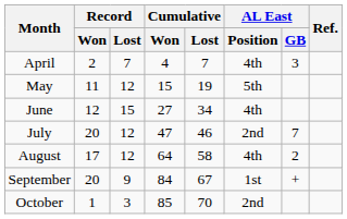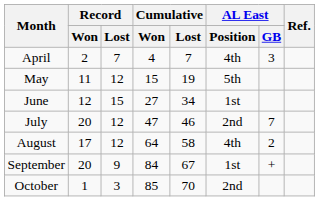 <table class="wikitable" style="text-align:center;">
 <tr>
 <th rowspan=2>Month</th>
 <th colspan=2>Record</th>
 <th colspan=2>Cumulative</th>
 <th colspan=2><a href='#'>AL East</a></th>
 <th rowspan=2>Ref.</th>
 </tr>
 <tr>
 <th>Won</th>
 <th>Lost</th>
 <th>Won</th>
 <th>Lost</th>
 <th>Position</th>
 <th><a href='#'>GB</a></th>
 </tr>
 <tr>
 <td>April</td>
 <td>2</td>
 <td>7</td>
 <td>4</td>
 <td>7</td>
 <td>4th</td>
 <td>3</td>
 <td></td>
 </tr>
 <tr>
 <td>May</td>
 <td>11</td>
 <td>12</td>
 <td>15</td>
 <td>19</td>
 <td>5th</td>
 <td></td>
 <td></td>
 </tr>
 <tr>
 <td>June</td>
 <td>12</td>
 <td>15</td>
 <td>27</td>
 <td>34</td>
-<td>4th</td>
+<td>1st</td>
 <td></td>
 <td></td>
 </tr>
 <tr>
 <td>July</td>
 <td>20</td>
 <td>12</td>
 <td>47</td>
 <td>46</td>
 <td>2nd</td>
 <td>7</td>
 <td></td>
 </tr>
 <tr>
 <td>August</td>
 <td>17</td>
 <td>12</td>
 <td>64</td>
 <td>58</td>
 <td>4th</td>
 <td>2</td>
 <td></td>
 </tr>
 <tr>
 <td>September</td>
 <td>20</td>
 <td>9</td>
 <td>84</td>
 <td>67</td>
 <td>1st</td>
 <td>+</td>
 <td></td>
 </tr>
 <tr>
 <td>October</td>
 <td>1</td>
 <td>3</td>
 <td>85</td>
 <td>70</td>
 <td>2nd</td>
 <td></td>
 <td></td>
 </tr>
 </table>
